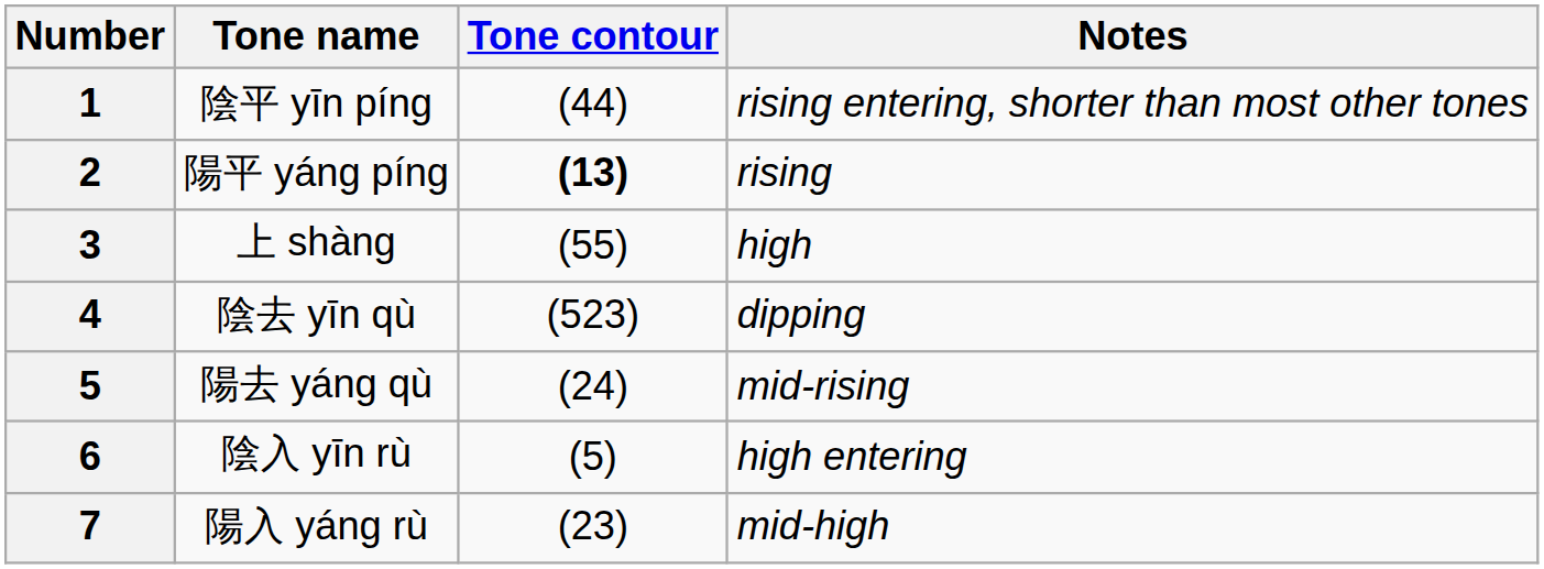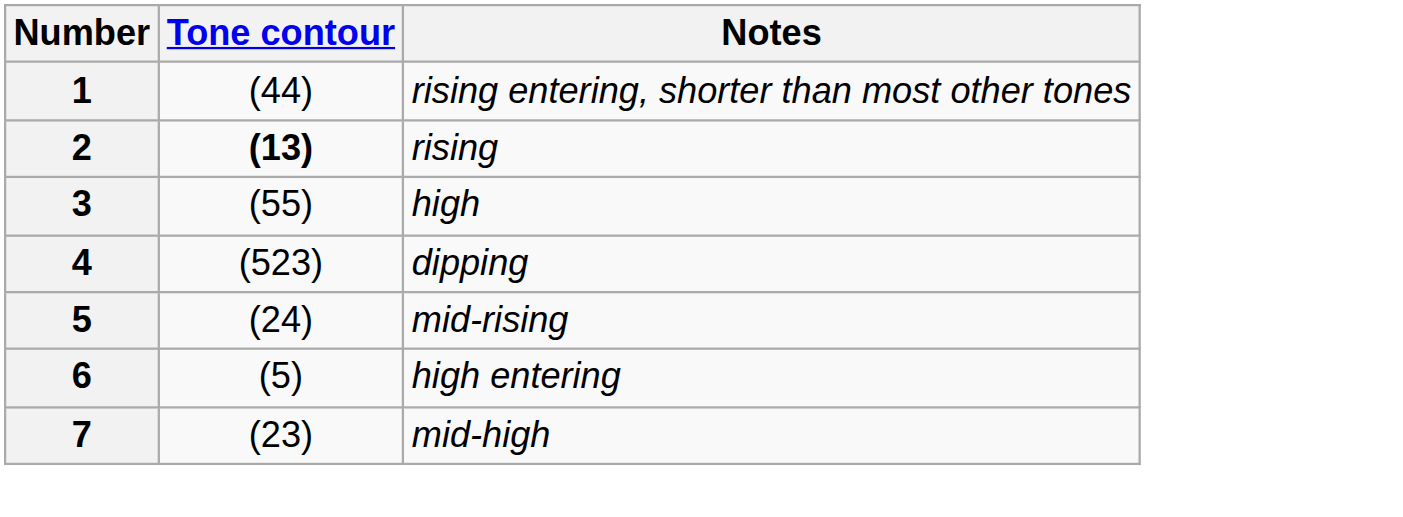 <table class="wikitable" style="text-align:center;">
 <tr>
 <th>Number</th>
-<th>Tone name</th>
 <th><a href='#'>Tone contour</a></th>
 <th>Notes</th>
 </tr>
 <tr>
 <th>1</th>
-<td>陰平 yīn píng</td>
 <td> (44)</td>
 <td align="left"><em>rising entering, shorter than most other tones</em></td>
 </tr>
 <tr>
 <th>2</th>
-<td>陽平 yáng píng</td>
 <td><strong> (13)</strong></td>
 <td align="left"><em>rising</em></td>
 </tr>
 <tr>
 <th>3</th>
-<td>上 shàng</td>
 <td> (55)</td>
 <td align="left"><em>high</em></td>
 </tr>
 <tr>
 <th>4</th>
-<td>陰去 yīn qù</td>
 <td> (523)</td>
 <td align="left"><em>dipping</em></td>
 </tr>
 <tr>
 <th>5</th>
-<td>陽去 yáng qù</td>
 <td> (24)</td>
 <td align="left"><em>mid-rising</em></td>
 </tr>
 <tr>
 <th>6</th>
-<td>陰入 yīn rù</td>
 <td> (5)</td>
 <td align="left"><em>high entering</em></td>
 </tr>
 <tr>
 <th>7</th>
-<td>陽入 yáng rù</td>
 <td> (23)</td>
 <td align="left"><em>mid-high</em></td>
 </tr>
 </table>
